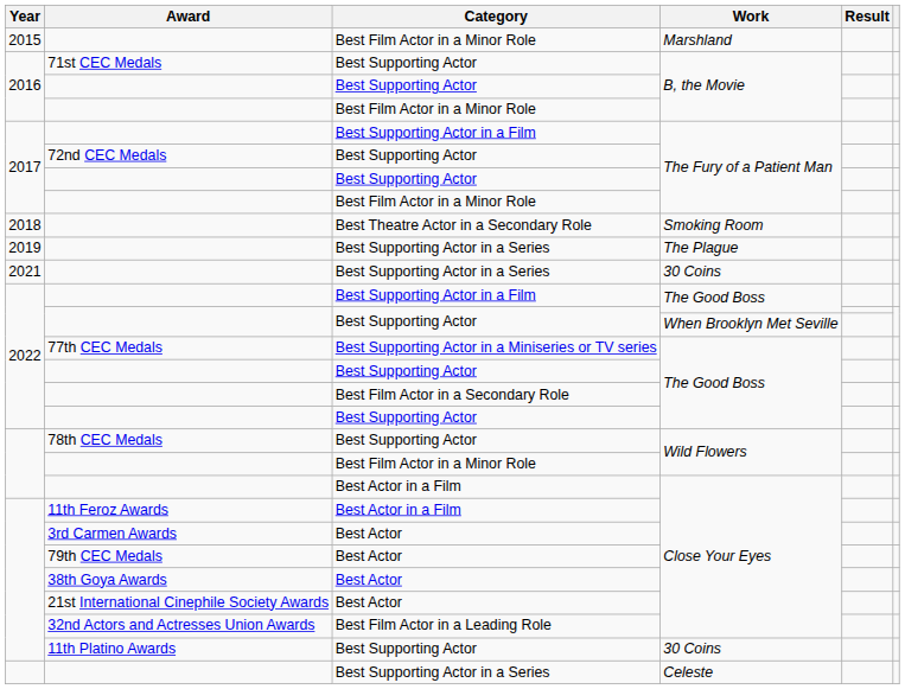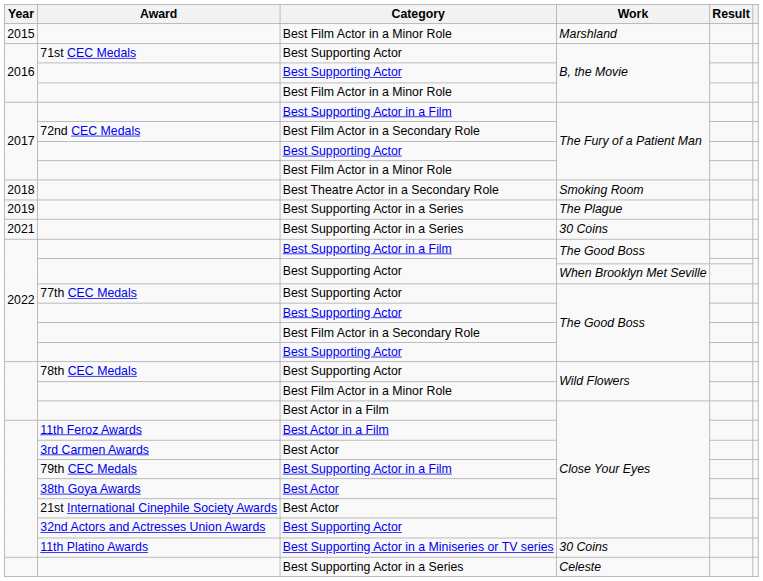 <table class="wikitable sortable plainrowheaders">
 <tr>
 <th>Year</th>
 <th>Award</th>
 <th>Category</th>
 <th>Work</th>
 <th>Result</th>
 <th scope="col" class="unsortable"></th>
 </tr>
 <tr>
 <td align = "center">2015</td>
 <td></td>
 <td>Best Film Actor in a Minor Role</td>
 <td><em>Marshland</em></td>
 <td></td>
 <td align = "center"></td>
 </tr>
 <tr>
 <td align = "center" rowspan = "3">2016</td>
 <td>71st <a href='#'>CEC Medals</a></td>
 <td>Best Supporting Actor</td>
 <td rowspan = "3"><em>B, the Movie</em></td>
 <td></td>
 <td></td>
 </tr>
 <tr>
 <td></td>
 <td><a href='#'>Best Supporting Actor</a></td>
 <td></td>
 <td align = "center"></td>
 </tr>
 <tr>
 <td></td>
 <td>Best Film Actor in a Minor Role</td>
 <td></td>
 <td align = "center"></td>
 </tr>
 <tr>
 <td align = "center" rowspan = "4">2017</td>
 <td></td>
 <td><a href='#'>Best Supporting Actor in a Film</a></td>
 <td rowspan = "4"><em>The Fury of a Patient Man</em></td>
 <td></td>
 <td align = "center"></td>
 </tr>
 <tr>
 <td>72nd <a href='#'>CEC Medals</a></td>
-<td>Best Supporting Actor</td>
+<td>Best Film Actor in a Secondary Role</td>
 <td></td>
 <td align = "center"></td>
 </tr>
 <tr>
 <td></td>
 <td><a href='#'>Best Supporting Actor</a></td>
 <td></td>
 <td align = "center"></td>
 </tr>
 <tr>
 <td></td>
 <td>Best Film Actor in a Minor Role</td>
 <td></td>
 <td align = "center"></td>
 </tr>
 <tr>
 <td align = "center">2018</td>
 <td></td>
 <td>Best Theatre Actor in a Secondary Role</td>
 <td><em>Smoking Room</em></td>
 <td></td>
 <td align = "center"></td>
 </tr>
 <tr>
 <td align = "center">2019</td>
 <td></td>
 <td>Best Supporting Actor in a Series</td>
 <td><em>The Plague</em></td>
 <td></td>
 <td align = "center"></td>
 </tr>
 <tr>
 <td align = "center">2021</td>
 <td></td>
 <td>Best Supporting Actor in a Series</td>
 <td><em>30 Coins</em></td>
 <td></td>
 <td align = "center"></td>
 </tr>
 <tr>
 <td align = "center" rowspan = "7">2022</td>
 <td></td>
 <td><a href='#'>Best Supporting Actor in a Film</a></td>
 <td rowspan = "2"><em>The Good Boss</em></td>
 <td></td>
 <td align = "center"></td>
 </tr>
 <tr>
 <td rowspan = "2"></td>
 <td rowspan = "2">Best Supporting Actor</td>
 <td></td>
 <td align = "center" rowspan = "2"></td>
 </tr>
 <tr>
 <td><em>When Brooklyn Met Seville</em></td>
 <td></td>
 </tr>
 <tr>
 <td>77th <a href='#'>CEC Medals</a></td>
-<td><a href='#'>Best Supporting Actor in a Miniseries or TV series</a></td>
+<td>Best Supporting Actor</td>
 <td rowspan = "4"><em>The Good Boss</em></td>
 <td></td>
 <td align = "center"></td>
 </tr>
 <tr>
 <td></td>
 <td><a href='#'>Best Supporting Actor</a></td>
 <td></td>
 <td align = "center"></td>
 </tr>
 <tr>
 <td></td>
 <td>Best Film Actor in a Secondary Role</td>
 <td></td>
 <td align = "center"></td>
 </tr>
 <tr>
 <td></td>
 <td><a href='#'>Best Supporting Actor</a></td>
 <td></td>
 <td align = "center"></td>
 </tr>
 <tr>
 <td rowspan = "3"></td>
 <td>78th <a href='#'>CEC Medals</a></td>
 <td>Best Supporting Actor</td>
 <td rowspan = "2"><em>Wild Flowers</em></td>
 <td></td>
 <td align = "center"></td>
 </tr>
 <tr>
 <td></td>
 <td>Best Film Actor in a Minor Role</td>
 <td></td>
 <td align = "center"></td>
 </tr>
 <tr>
 <td></td>
 <td>Best Actor in a Film</td>
 <td rowspan = "7"><em>Close Your Eyes</em></td>
 <td></td>
 <td></td>
 </tr>
 <tr>
 <td rowspan = "7"></td>
 <td><a href='#'>11th Feroz Awards</a></td>
 <td><a href='#'>Best Actor in a Film</a></td>
 <td></td>
 <td></td>
 </tr>
 <tr>
 <td><a href='#'>3rd Carmen Awards</a></td>
 <td>Best Actor</td>
 <td></td>
 <td></td>
 </tr>
 <tr>
 <td>79th <a href='#'>CEC Medals</a></td>
-<td>Best Actor</td>
+<td><a href='#'>Best Supporting Actor in a Film</a></td>
 <td></td>
 <td></td>
 </tr>
 <tr>
 <td><a href='#'>38th Goya Awards</a></td>
 <td><a href='#'>Best Actor</a></td>
 <td></td>
 <td></td>
 </tr>
 <tr>
 <td>21st <a href='#'>International Cinephile Society Awards</a></td>
 <td>Best Actor</td>
 <td></td>
 <td></td>
 </tr>
 <tr>
 <td><a href='#'>32nd Actors and Actresses Union Awards</a></td>
-<td>Best Film Actor in a Leading Role</td>
+<td><a href='#'>Best Supporting Actor</a></td>
 <td></td>
 <td></td>
 </tr>
 <tr>
 <td><a href='#'>11th Platino Awards</a></td>
-<td>Best Supporting Actor</td>
+<td><a href='#'>Best Supporting Actor in a Miniseries or TV series</a></td>
 <td rowspan = "1"><em>30 Coins</em></td>
 <td></td>
 <td></td>
 </tr>
 <tr>
 <td></td>
 <td></td>
 <td>Best Supporting Actor in a Series</td>
 <td><em>Celeste</em></td>
 <td></td>
 <td></td>
 </tr>
 </table>
